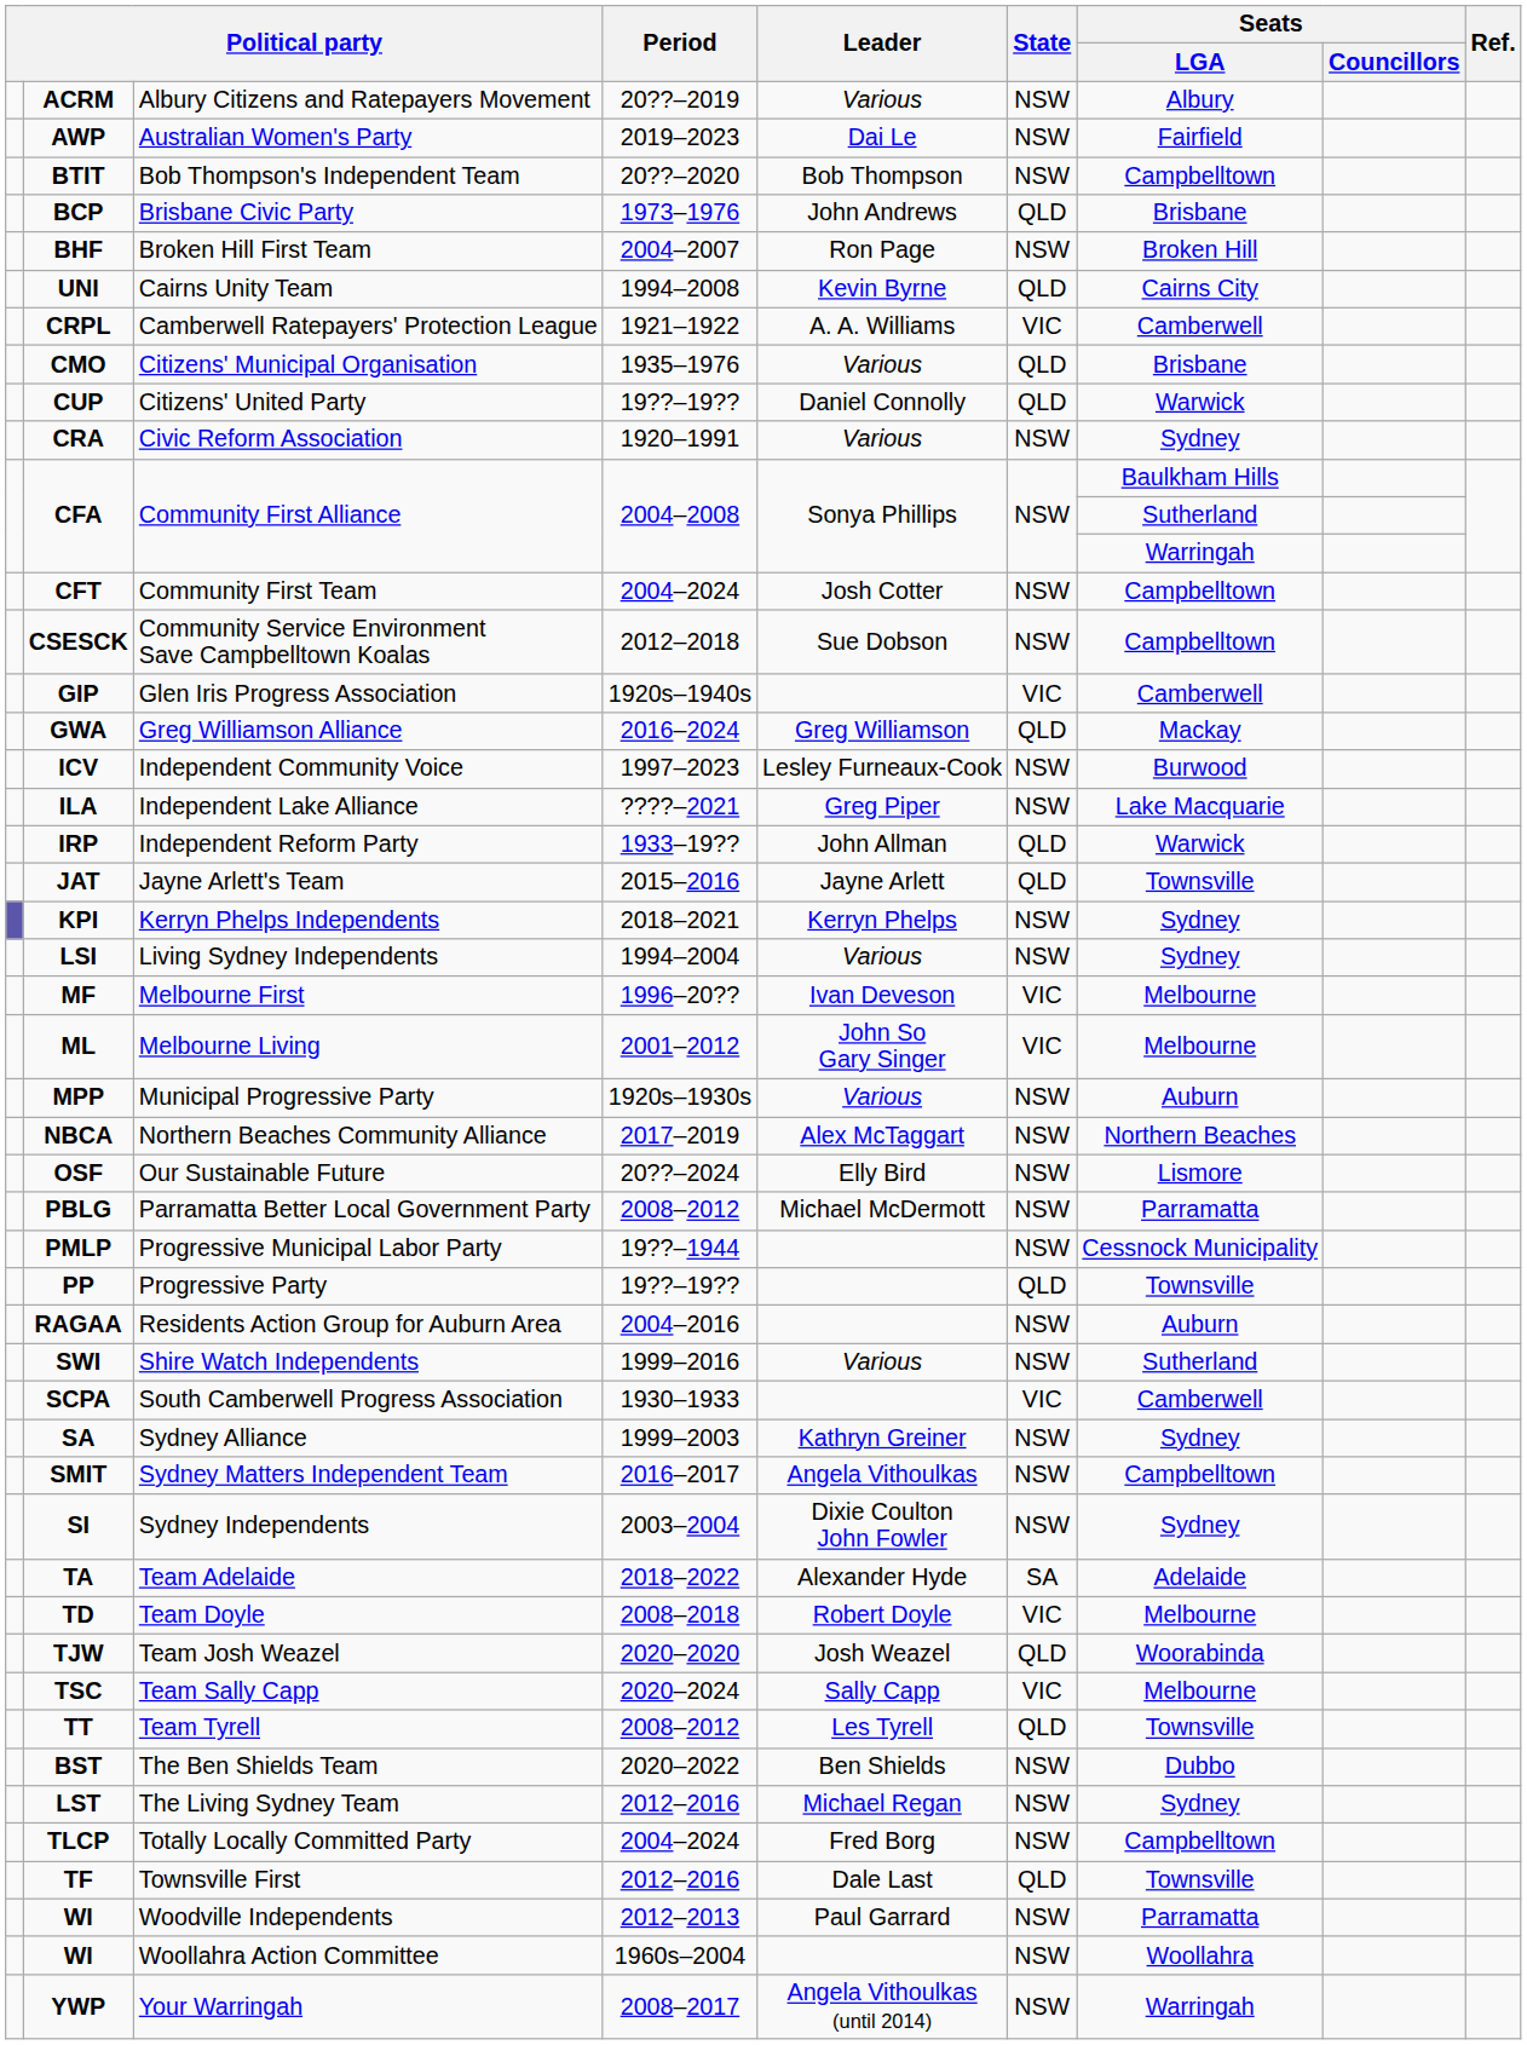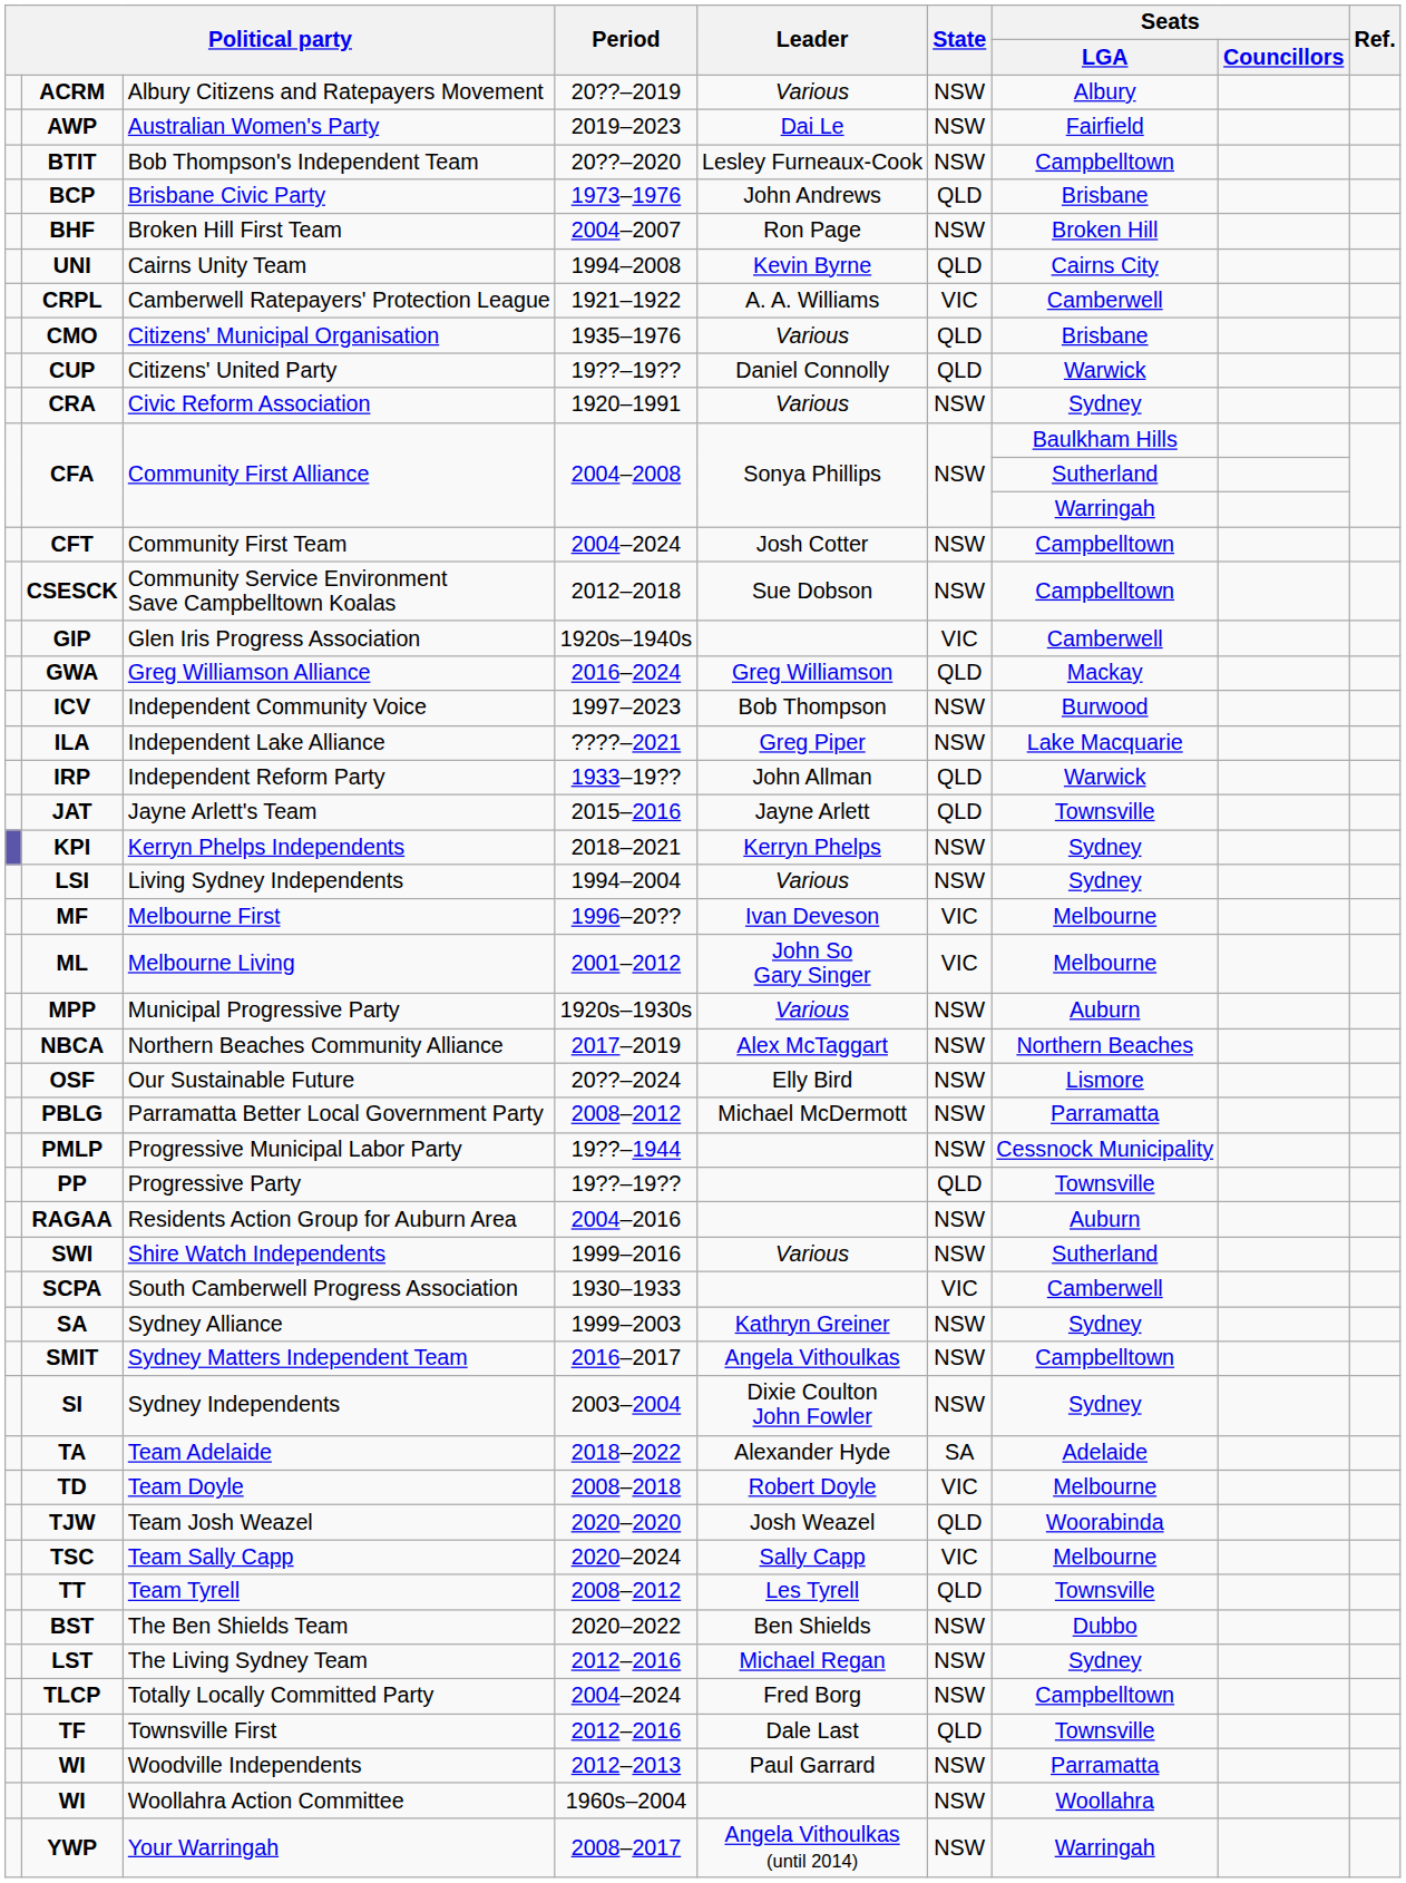 <table class="wikitable" style="text-align:center">
 <tr>
 <th colspan="3" rowspan="2"><a href='#'>Political party</a></th>
 <th rowspan="2">Period</th>
 <th rowspan="2">Leader</th>
 <th rowspan="2"><a href='#'>State</a></th>
 <th colspan="2">Seats</th>
 <th rowspan="2">Ref.</th>
 </tr>
 <tr>
 <th><a href='#'>LGA</a></th>
 <th><a href='#'>Councillors</a></th>
 </tr>
 <tr>
 <td> </td>
 <td><strong>ACRM</strong></td>
 <td style="text-align:left;">Albury Citizens and Ratepayers Movement</td>
 <td>20??–2019</td>
 <td><em>Various</em></td>
 <td>NSW</td>
 <td><a href='#'>Albury</a></td>
 <td></td>
 <td></td>
 </tr>
 <tr>
 <td> </td>
 <td><strong>AWP</strong></td>
 <td style="text-align:left;"><a href='#'>Australian Women's Party</a></td>
 <td>2019–2023</td>
 <td><a href='#'>Dai Le</a></td>
 <td>NSW</td>
 <td><a href='#'>Fairfield</a></td>
 <td></td>
 <td></td>
 </tr>
 <tr>
 <td> </td>
 <td><strong>BTIT</strong></td>
 <td style="text-align:left;">Bob Thompson's Independent Team</td>
 <td>20??–2020</td>
-<td>Bob Thompson</td>
+<td>Lesley Furneaux-Cook</td>
 <td>NSW</td>
 <td><a href='#'>Campbelltown</a></td>
 <td></td>
 <td></td>
 </tr>
 <tr>
 <td> </td>
 <td><strong>BCP</strong></td>
 <td style="text-align:left;"><a href='#'>Brisbane Civic Party</a></td>
 <td><a href='#'>1973</a>–<a href='#'>1976</a></td>
 <td>John Andrews</td>
 <td>QLD</td>
 <td><a href='#'>Brisbane</a></td>
 <td></td>
 <td></td>
 </tr>
 <tr>
 <td> </td>
 <td><strong>BHF</strong></td>
 <td style="text-align:left;">Broken Hill First Team</td>
 <td><a href='#'>2004</a>–2007</td>
 <td>Ron Page</td>
 <td>NSW</td>
 <td><a href='#'>Broken Hill</a></td>
 <td></td>
 <td></td>
 </tr>
 <tr>
 <td> </td>
 <td><strong>UNI</strong></td>
 <td style="text-align:left;">Cairns Unity Team</td>
 <td>1994–2008</td>
 <td><a href='#'>Kevin Byrne</a></td>
 <td>QLD</td>
 <td><a href='#'>Cairns City</a></td>
 <td></td>
 <td></td>
 </tr>
 <tr>
 <td> </td>
 <td><strong>CRPL</strong></td>
 <td style="text-align:left;">Camberwell Ratepayers' Protection League</td>
 <td>1921–1922</td>
 <td>A. A. Williams</td>
 <td>VIC</td>
 <td><a href='#'>Camberwell</a></td>
 <td></td>
 <td></td>
 </tr>
 <tr>
 <td> </td>
 <td><strong>CMO</strong></td>
 <td style="text-align:left;"><a href='#'>Citizens' Municipal Organisation</a></td>
 <td>1935–1976</td>
 <td><em>Various</em></td>
 <td>QLD</td>
 <td><a href='#'>Brisbane</a></td>
 <td></td>
 <td></td>
 </tr>
 <tr>
 <td> </td>
 <td><strong>CUP</strong></td>
 <td style="text-align:left;">Citizens' United Party</td>
 <td>19??–19??</td>
 <td>Daniel Connolly</td>
 <td>QLD</td>
 <td><a href='#'>Warwick</a></td>
 <td></td>
 <td></td>
 </tr>
 <tr>
 <td> </td>
 <td><strong>CRA</strong></td>
 <td style="text-align:left;"><a href='#'>Civic Reform Association</a></td>
 <td>1920–1991</td>
 <td><em>Various</em></td>
 <td>NSW</td>
 <td><a href='#'>Sydney</a></td>
 <td></td>
 <td></td>
 </tr>
 <tr>
 <td rowspan="3"; > </td>
 <td rowspan="3"><strong>CFA</strong></td>
 <td rowspan="3"; style="text-align:left;"><a href='#'>Community First Alliance</a></td>
 <td rowspan="3"><a href='#'>2004</a>–<a href='#'>2008</a></td>
 <td rowspan="3">Sonya Phillips</td>
 <td rowspan="3">NSW</td>
 <td><a href='#'>Baulkham Hills</a></td>
 <td></td>
 <td rowspan="3"></td>
 </tr>
 <tr>
 <td><a href='#'>Sutherland</a></td>
 <td></td>
 </tr>
 <tr>
 <td><a href='#'>Warringah</a></td>
 <td></td>
 </tr>
 <tr>
 <td> </td>
 <td><strong>CFT</strong></td>
 <td style="text-align:left;">Community First Team</td>
 <td><a href='#'>2004</a>–2024</td>
 <td>Josh Cotter</td>
 <td>NSW</td>
 <td><a href='#'>Campbelltown</a></td>
 <td></td>
 <td></td>
 </tr>
 <tr>
 <td> </td>
 <td><strong>CSESCK</strong></td>
 <td style="text-align:left;">Community Service Environment <br> Save Campbelltown Koalas</td>
 <td>2012–2018</td>
 <td>Sue Dobson</td>
 <td>NSW</td>
 <td><a href='#'>Campbelltown</a></td>
 <td></td>
 <td></td>
 </tr>
 <tr>
 <td> </td>
 <td><strong>GIP</strong></td>
 <td style="text-align:left;">Glen Iris Progress Association</td>
 <td>1920s–1940s</td>
 <td></td>
 <td>VIC</td>
 <td><a href='#'>Camberwell</a></td>
 <td></td>
 <td></td>
 </tr>
 <tr>
 <td> </td>
 <td><strong>GWA</strong></td>
 <td style="text-align:left;"><a href='#'>Greg Williamson Alliance</a></td>
 <td><a href='#'>2016</a>–<a href='#'>2024</a></td>
 <td><a href='#'>Greg Williamson</a></td>
 <td>QLD</td>
 <td><a href='#'>Mackay</a></td>
 <td></td>
 <td></td>
 </tr>
 <tr>
 <td> </td>
 <td><strong>ICV</strong></td>
 <td style="text-align:left;">Independent Community Voice</td>
 <td>1997–2023</td>
-<td>Lesley Furneaux-Cook</td>
+<td>Bob Thompson</td>
 <td>NSW</td>
 <td><a href='#'>Burwood</a></td>
 <td></td>
 <td></td>
 </tr>
 <tr>
 <td> </td>
 <td><strong>ILA</strong></td>
 <td style="text-align:left;">Independent Lake Alliance</td>
 <td>????–<a href='#'>2021</a></td>
 <td><a href='#'>Greg Piper</a></td>
 <td>NSW</td>
 <td><a href='#'>Lake Macquarie</a></td>
 <td></td>
 <td></td>
 </tr>
 <tr>
 <td> </td>
 <td><strong>IRP</strong></td>
 <td style="text-align:left;">Independent Reform Party</td>
 <td><a href='#'>1933</a>–19??</td>
 <td>John Allman</td>
 <td>QLD</td>
 <td><a href='#'>Warwick</a></td>
 <td></td>
 <td></td>
 </tr>
 <tr>
 <td> </td>
 <td><strong>JAT</strong></td>
 <td style="text-align:left;">Jayne Arlett's Team</td>
 <td>2015–<a href='#'>2016</a></td>
 <td>Jayne Arlett</td>
 <td>QLD</td>
 <td><a href='#'>Townsville</a></td>
 <td></td>
 <td></td>
 </tr>
 <tr>
 <td bgcolor="#5B56AA"></td>
 <td><strong>KPI</strong></td>
 <td style="text-align:left;"><a href='#'>Kerryn Phelps Independents</a></td>
 <td>2018–2021</td>
 <td><a href='#'>Kerryn Phelps</a></td>
 <td>NSW</td>
 <td><a href='#'>Sydney</a></td>
 <td></td>
 <td></td>
 </tr>
 <tr>
 <td> </td>
 <td><strong>LSI</strong></td>
 <td style="text-align:left;">Living Sydney Independents</td>
 <td>1994–2004</td>
 <td><em>Various</em></td>
 <td>NSW</td>
 <td><a href='#'>Sydney</a></td>
 <td></td>
 <td></td>
 </tr>
 <tr>
 <td> </td>
 <td><strong>MF</strong></td>
 <td style="text-align:left;"><a href='#'>Melbourne First</a></td>
 <td><a href='#'>1996</a>–20??</td>
 <td><a href='#'>Ivan Deveson</a></td>
 <td>VIC</td>
 <td><a href='#'>Melbourne</a></td>
 <td></td>
 <td></td>
 </tr>
 <tr>
 <td> </td>
 <td><strong>ML</strong></td>
 <td style="text-align:left;"><a href='#'>Melbourne Living</a></td>
 <td><a href='#'>2001</a>–<a href='#'>2012</a></td>
 <td><a href='#'>John So</a>  <br> <a href='#'>Gary Singer</a> </td>
 <td>VIC</td>
 <td><a href='#'>Melbourne</a></td>
 <td></td>
 <td></td>
 </tr>
 <tr>
 <td> </td>
 <td><strong>MPP</strong></td>
 <td style="text-align:left;">Municipal Progressive Party</td>
 <td>1920s–1930s</td>
 <td><em><a href='#'>Various</a></em></td>
 <td>NSW</td>
 <td><a href='#'>Auburn</a></td>
 <td></td>
 <td></td>
 </tr>
 <tr>
 <td> </td>
 <td><strong>NBCA</strong></td>
 <td style="text-align:left;">Northern Beaches Community Alliance</td>
 <td><a href='#'>2017</a>–2019</td>
 <td><a href='#'>Alex McTaggart</a></td>
 <td>NSW</td>
 <td><a href='#'>Northern Beaches</a></td>
 <td></td>
 <td></td>
 </tr>
 <tr>
 <td> </td>
 <td><strong>OSF</strong></td>
 <td style="text-align:left;">Our Sustainable Future</td>
 <td>20??–2024</td>
 <td>Elly Bird</td>
 <td>NSW</td>
 <td><a href='#'>Lismore</a></td>
 <td></td>
 <td></td>
 </tr>
 <tr>
 <td> </td>
 <td><strong>PBLG</strong></td>
 <td style="text-align:left;">Parramatta Better Local Government Party</td>
 <td><a href='#'>2008</a>–<a href='#'>2012</a></td>
 <td>Michael McDermott</td>
 <td>NSW</td>
 <td><a href='#'>Parramatta</a></td>
 <td></td>
 <td></td>
 </tr>
 <tr>
 <td> </td>
 <td><strong>PMLP</strong></td>
 <td style="text-align:left;">Progressive Municipal Labor Party</td>
 <td>19??–<a href='#'>1944</a></td>
 <td></td>
 <td>NSW</td>
 <td><a href='#'>Cessnock Municipality</a></td>
 <td></td>
 <td></td>
 </tr>
 <tr>
 <td> </td>
 <td><strong>PP</strong></td>
 <td style="text-align:left;">Progressive Party</td>
 <td>19??–19??</td>
 <td></td>
 <td>QLD</td>
 <td><a href='#'>Townsville</a></td>
 <td></td>
 <td></td>
 </tr>
 <tr>
 <td> </td>
 <td><strong>RAGAA</strong></td>
 <td style="text-align:left;">Residents Action Group for Auburn Area</td>
 <td><a href='#'>2004</a>–2016</td>
 <td></td>
 <td>NSW</td>
 <td><a href='#'>Auburn</a></td>
 <td></td>
 <td></td>
 </tr>
 <tr>
 <td> </td>
 <td><strong>SWI</strong></td>
 <td style="text-align:left;"><a href='#'>Shire Watch Independents</a></td>
 <td>1999–2016</td>
 <td><em>Various</em></td>
 <td>NSW</td>
 <td><a href='#'>Sutherland</a></td>
 <td></td>
 <td></td>
 </tr>
 <tr>
 <td> </td>
 <td><strong>SCPA</strong></td>
 <td style="text-align:left;">South Camberwell Progress Association</td>
 <td>1930–1933</td>
 <td></td>
 <td>VIC</td>
 <td><a href='#'>Camberwell</a></td>
 <td></td>
 <td></td>
 </tr>
 <tr>
 <td> </td>
 <td><strong>SA</strong></td>
 <td style="text-align:left;">Sydney Alliance</td>
 <td>1999–2003</td>
 <td><a href='#'>Kathryn Greiner</a></td>
 <td>NSW</td>
 <td><a href='#'>Sydney</a></td>
 <td></td>
 <td></td>
 </tr>
 <tr>
 <td> </td>
 <td><strong>SMIT</strong></td>
 <td style="text-align:left;"><a href='#'>Sydney Matters Independent Team</a></td>
 <td><a href='#'>2016</a>–2017</td>
 <td><a href='#'>Angela Vithoulkas</a></td>
 <td>NSW</td>
 <td><a href='#'>Campbelltown</a></td>
 <td></td>
 <td></td>
 </tr>
 <tr>
 <td> </td>
 <td><strong>SI</strong></td>
 <td style="text-align:left;">Sydney Independents</td>
 <td>2003–<a href='#'>2004</a></td>
 <td>Dixie Coulton	 <br> <a href='#'>John Fowler</a> </td>
 <td>NSW</td>
 <td><a href='#'>Sydney</a></td>
 <td></td>
 <td></td>
 </tr>
 <tr>
 <td> </td>
 <td><strong>TA</strong></td>
 <td style="text-align:left;"><a href='#'>Team Adelaide</a></td>
 <td><a href='#'>2018</a>–<a href='#'>2022</a></td>
 <td>Alexander Hyde</td>
 <td>SA</td>
 <td><a href='#'>Adelaide</a></td>
 <td></td>
 <td></td>
 </tr>
 <tr>
 <td> </td>
 <td><strong>TD</strong></td>
 <td style="text-align:left;"><a href='#'>Team Doyle</a></td>
 <td><a href='#'>2008</a>–<a href='#'>2018</a></td>
 <td><a href='#'>Robert Doyle</a></td>
 <td>VIC</td>
 <td><a href='#'>Melbourne</a></td>
 <td></td>
 <td></td>
 </tr>
 <tr>
 <td> </td>
 <td><strong>TJW</strong></td>
 <td style="text-align:left;">Team Josh Weazel</td>
 <td><a href='#'>2020</a>–<a href='#'>2020</a></td>
 <td>Josh Weazel</td>
 <td>QLD</td>
 <td><a href='#'>Woorabinda</a></td>
 <td></td>
 <td></td>
 </tr>
 <tr>
 <td> </td>
 <td><strong>TSC</strong></td>
 <td style="text-align:left;"><a href='#'>Team Sally Capp</a></td>
 <td><a href='#'>2020</a>–2024</td>
 <td><a href='#'>Sally Capp</a></td>
 <td>VIC</td>
 <td><a href='#'>Melbourne</a></td>
 <td></td>
 <td></td>
 </tr>
 <tr>
 <td> </td>
 <td><strong>TT</strong></td>
 <td style="text-align:left;"><a href='#'>Team Tyrell</a></td>
 <td><a href='#'>2008</a>–<a href='#'>2012</a></td>
 <td><a href='#'>Les Tyrell</a></td>
 <td>QLD</td>
 <td><a href='#'>Townsville</a></td>
 <td></td>
 <td></td>
 </tr>
 <tr>
 <td> </td>
 <td><strong>BST</strong></td>
 <td style="text-align:left;">The Ben Shields Team</td>
 <td>2020–2022</td>
 <td>Ben Shields</td>
 <td>NSW</td>
 <td><a href='#'>Dubbo</a></td>
 <td></td>
 <td></td>
 </tr>
 <tr>
 <td> </td>
 <td><strong>LST</strong></td>
 <td style="text-align:left;">The Living Sydney Team</td>
 <td><a href='#'>2012</a>–<a href='#'>2016</a></td>
 <td><a href='#'>Michael Regan</a></td>
 <td>NSW</td>
 <td><a href='#'>Sydney</a></td>
 <td></td>
 <td></td>
 </tr>
 <tr>
 <td> </td>
 <td><strong>TLCP</strong></td>
 <td style="text-align:left;">Totally Locally Committed Party</td>
 <td><a href='#'>2004</a>–2024</td>
 <td>Fred Borg  <br> </td>
 <td>NSW</td>
 <td><a href='#'>Campbelltown</a></td>
 <td></td>
 <td></td>
 </tr>
 <tr>
 <td> </td>
 <td><strong>TF</strong></td>
 <td style="text-align:left;">Townsville First</td>
 <td><a href='#'>2012</a>–<a href='#'>2016</a></td>
 <td>Dale Last</td>
 <td>QLD</td>
 <td><a href='#'>Townsville</a></td>
 <td></td>
 <td></td>
 </tr>
 <tr>
 <td> </td>
 <td><strong>WI</strong></td>
 <td style="text-align:left;">Woodville Independents</td>
 <td><a href='#'>2012</a>–<a href='#'>2013</a></td>
 <td>Paul Garrard</td>
 <td>NSW</td>
 <td><a href='#'>Parramatta</a></td>
 <td></td>
 <td></td>
 </tr>
 <tr>
 <td> </td>
 <td><strong>WI</strong></td>
 <td style="text-align:left;">Woollahra Action Committee</td>
 <td>1960s–2004</td>
 <td></td>
 <td>NSW</td>
 <td><a href='#'>Woollahra</a></td>
 <td></td>
 <td></td>
 </tr>
 <tr>
 <td> </td>
 <td><strong>YWP</strong></td>
 <td style="text-align:left;"><a href='#'>Your Warringah</a></td>
 <td><a href='#'>2008</a>–<a href='#'>2017</a></td>
 <td><a href='#'>Angela Vithoulkas</a> <br> <small> (until 2014) </small></td>
 <td>NSW</td>
 <td><a href='#'>Warringah</a></td>
 <td></td>
 <td></td>
 </tr>
 </table>
